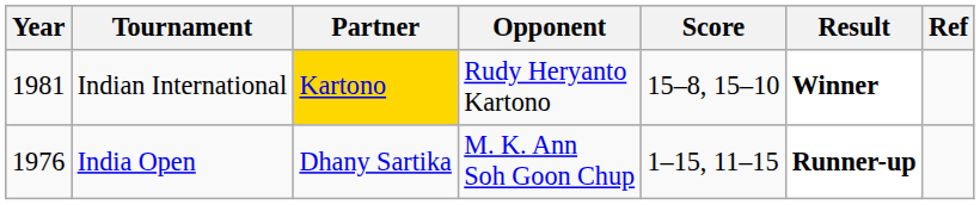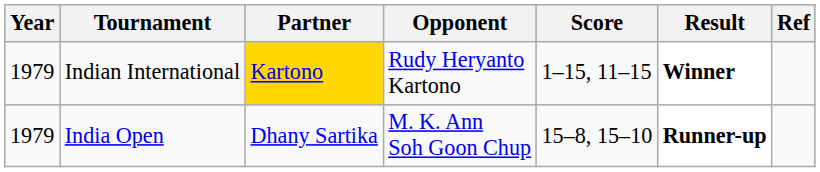 <table class="sortable wikitable" style="font-size: 90%">
 <tr>
 <th>Year</th>
 <th>Tournament</th>
 <th>Partner</th>
 <th>Opponent</th>
 <th>Score</th>
 <th>Result</th>
 <th>Ref</th>
 </tr>
 <tr>
-<td align="center">1981</td>
+<td align="center">1979</td>
 <td align="left">Indian International</td>
 <td align="left" style="background: gold;"> <a href='#'>Kartono</a></td>
 <td align="left"> <a href='#'>Rudy Heryanto</a> <br>  Kartono</td>
-<td align="left">15–8, 15–10</td>
+<td align="left">1–15, 11–15</td>
 <td style="text-align:left; background: white"> <strong>Winner</strong></td>
 <td align="center"></td>
 </tr>
 <tr>
-<td align="center">1976</td>
+<td align="center">1979</td>
 <td align="left"><a href='#'>India Open</a></td>
 <td align="left"> <a href='#'>Dhany Sartika</a></td>
 <td align="left"> <a href='#'>M. K. Ann</a> <br>  <a href='#'>Soh Goon Chup</a></td>
-<td align="left">1–15, 11–15</td>
+<td align="left">15–8, 15–10</td>
 <td style="text-align:left; background:white"> <strong>Runner-up</strong></td>
 <td align="center"></td>
 </tr>
 </table>
